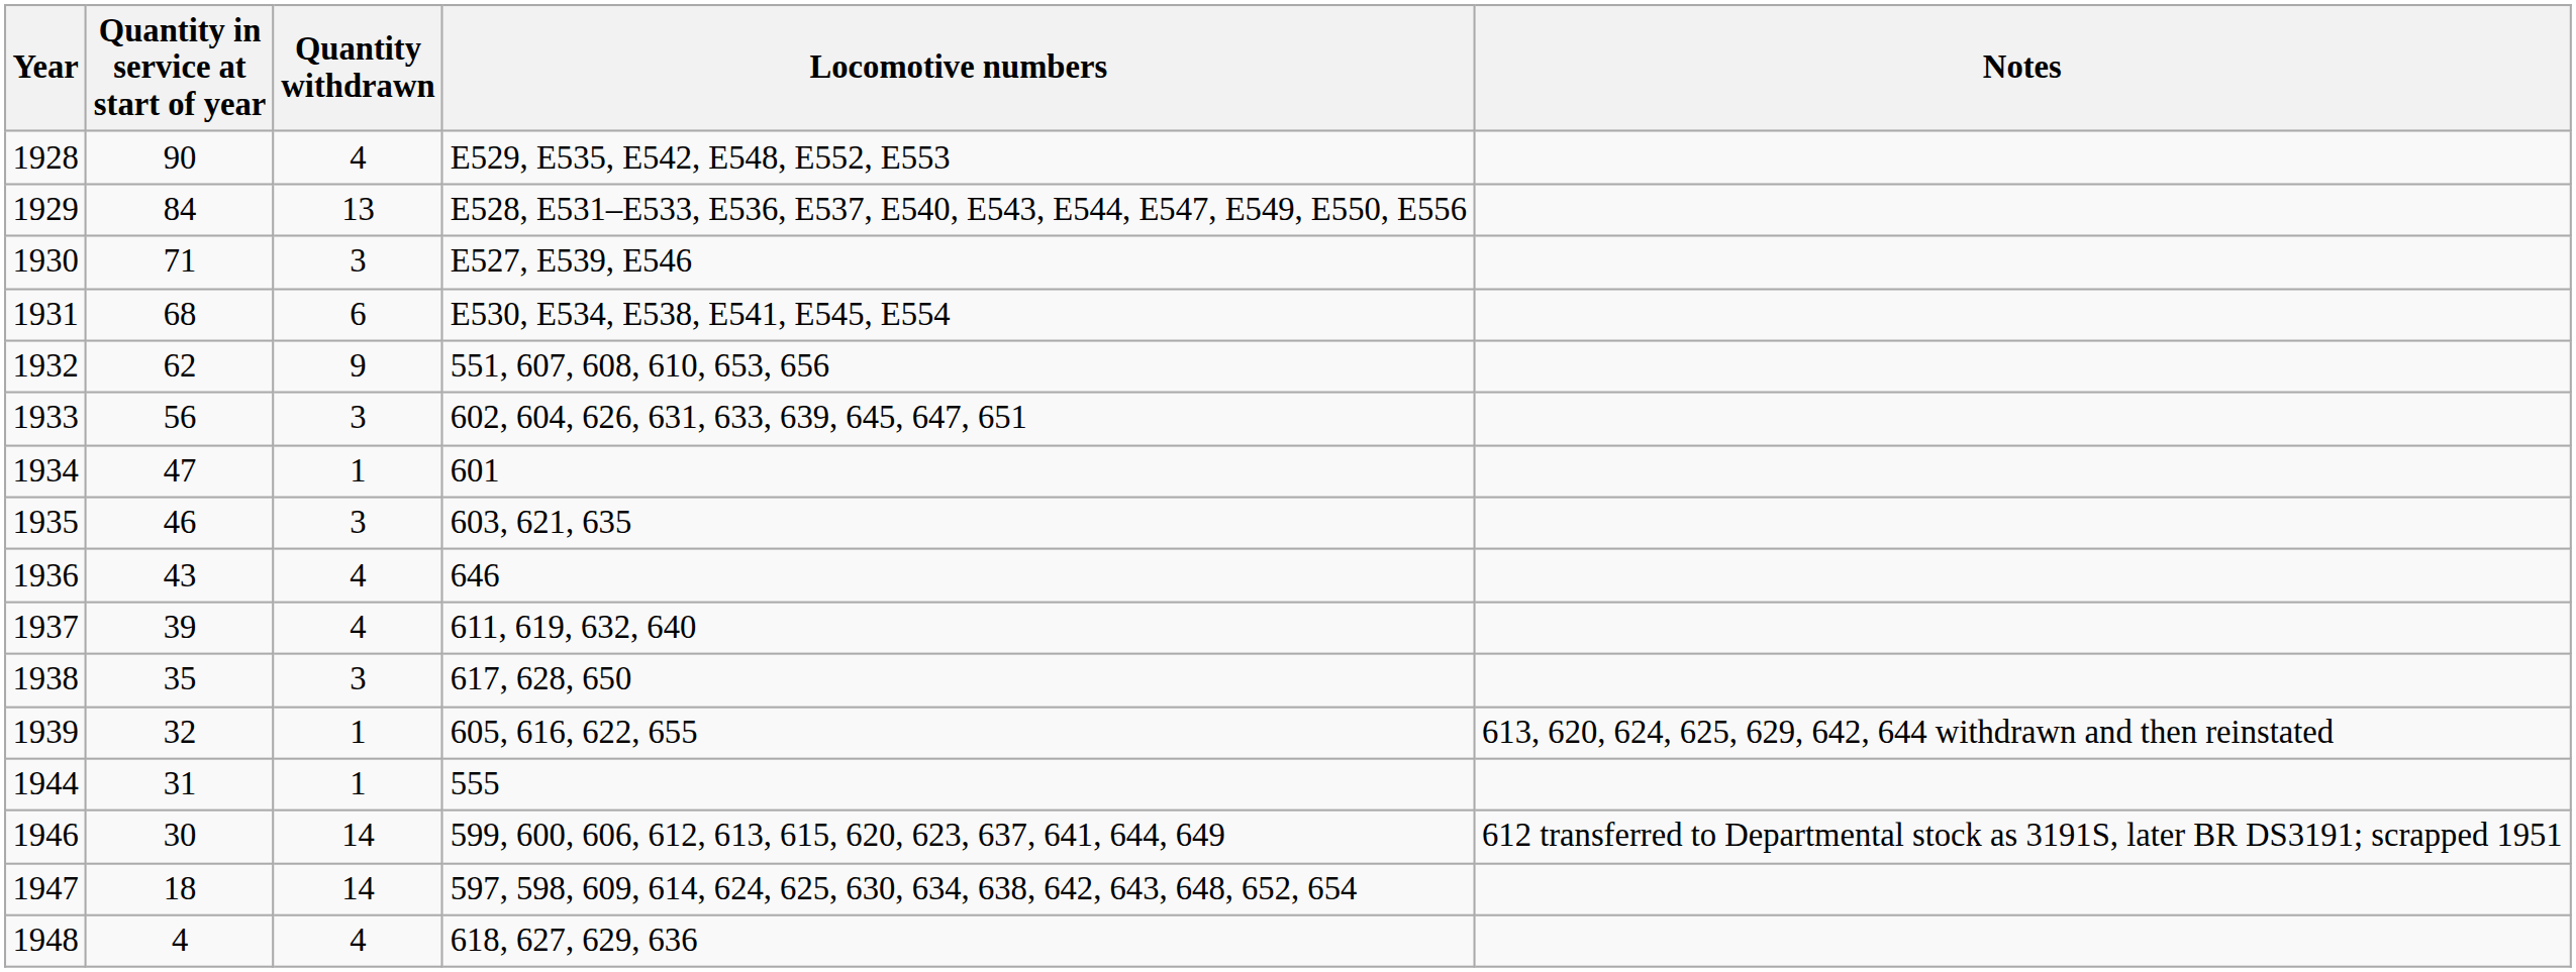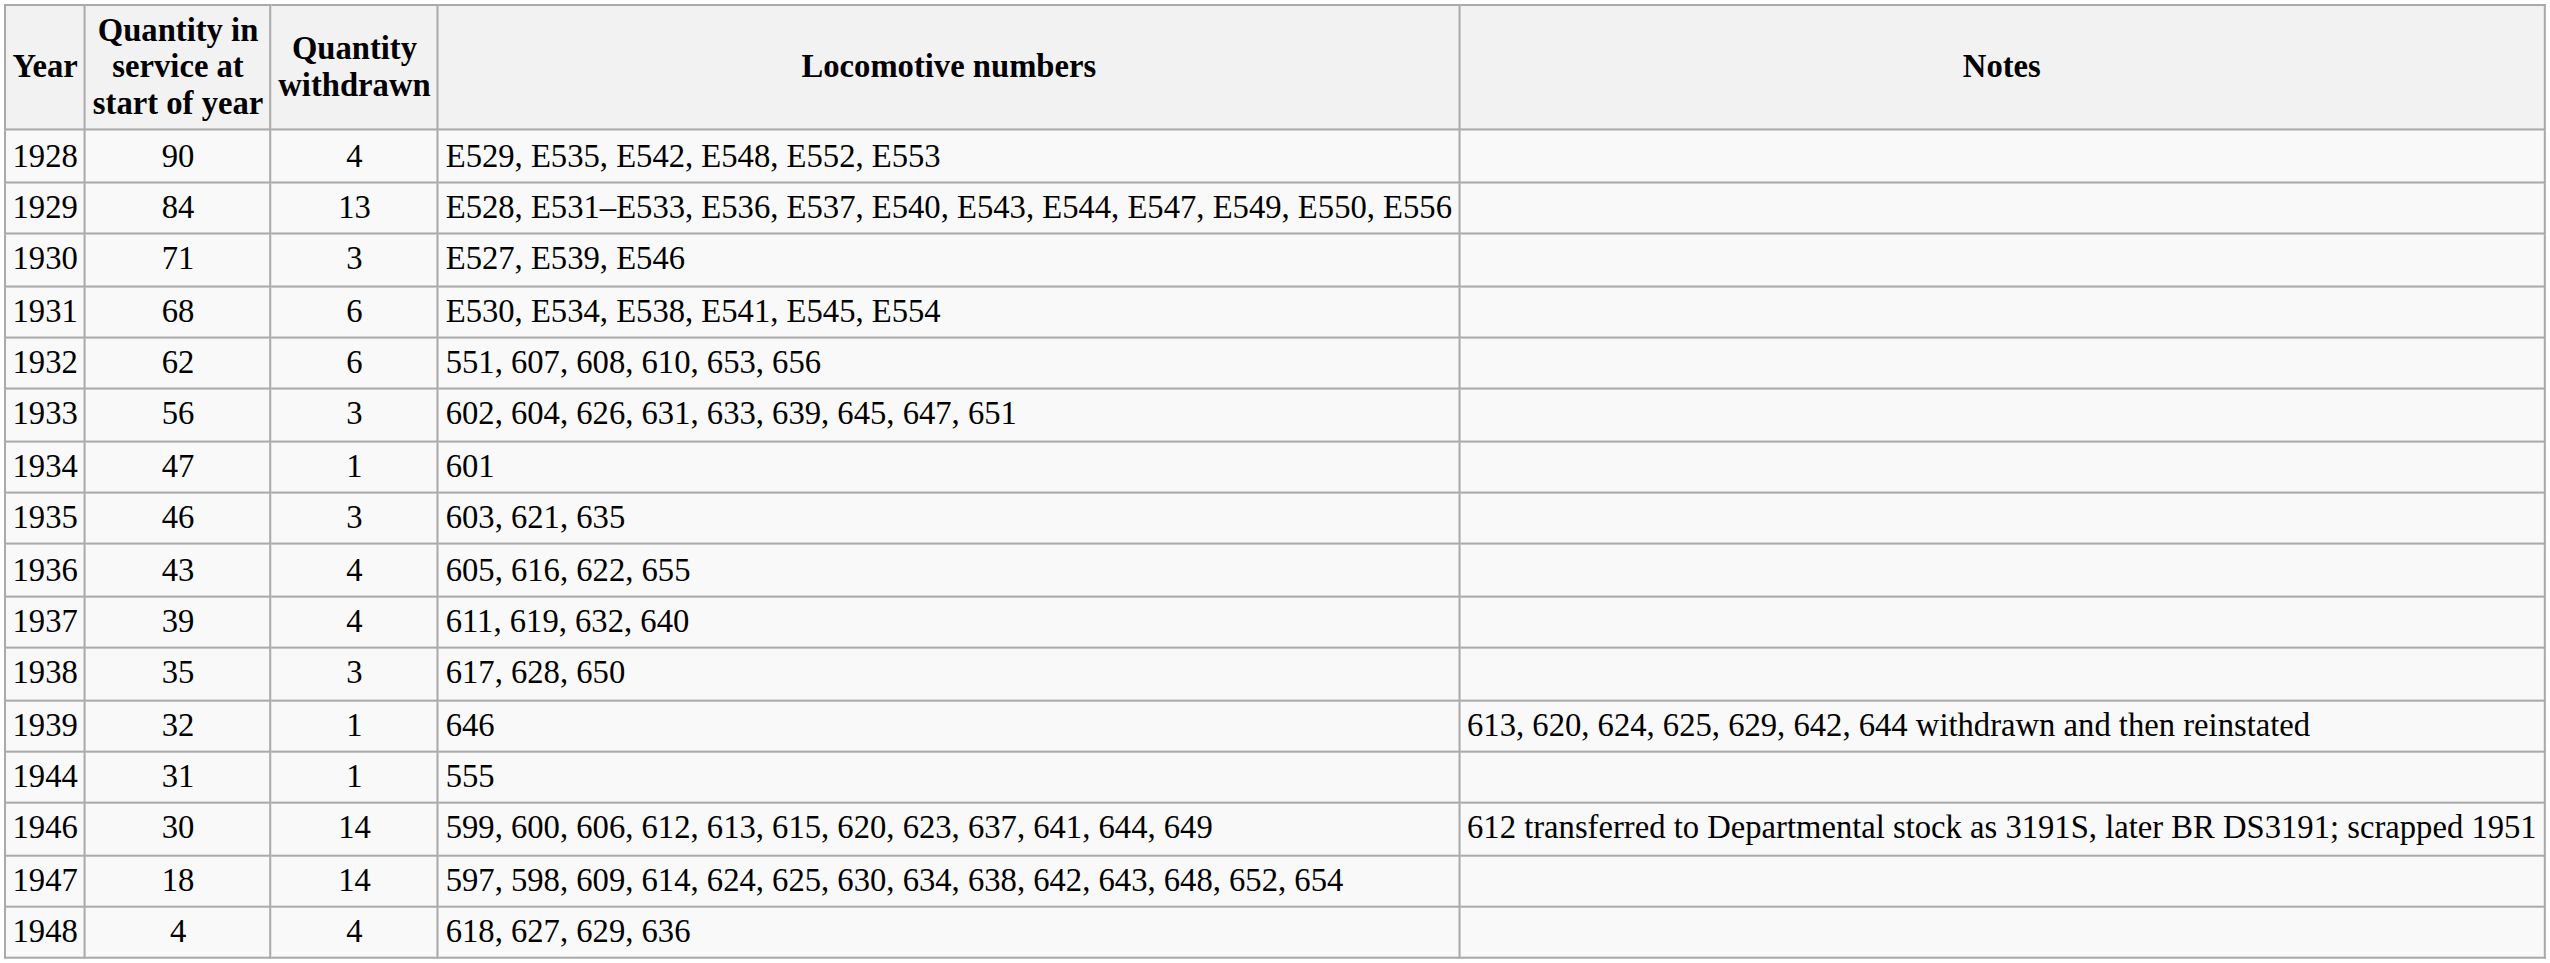 <table class=wikitable | style="text-align:center; clear:both;">
 <tr>
 <th>Year</th>
 <th>Quantity in<br>service at<br>start of year</th>
 <th>Quantity<br>withdrawn</th>
 <th>Locomotive numbers</th>
 <th>Notes</th>
 </tr>
 <tr>
 <td>1928</td>
 <td>90</td>
 <td>4</td>
 <td align=left>E529, E535, E542, E548, E552, E553</td>
 <td align=left></td>
 </tr>
 <tr>
 <td>1929</td>
 <td>84</td>
 <td>13</td>
 <td align=left>E528, E531–E533, E536, E537, E540, E543, E544, E547, E549, E550, E556</td>
 <td align=left></td>
 </tr>
 <tr>
 <td>1930</td>
 <td>71</td>
 <td>3</td>
 <td align=left>E527, E539, E546</td>
 <td align=left></td>
 </tr>
 <tr>
 <td>1931</td>
 <td>68</td>
 <td>6</td>
 <td align=left>E530, E534, E538, E541, E545, E554</td>
 <td align=left></td>
 </tr>
 <tr>
 <td>1932</td>
 <td>62</td>
-<td>9</td>
+<td>6</td>
 <td align=left>551, 607, 608, 610, 653, 656</td>
 <td align=left></td>
 </tr>
 <tr>
 <td>1933</td>
 <td>56</td>
 <td>3</td>
 <td align=left>602, 604, 626, 631, 633, 639, 645, 647, 651</td>
 <td align=left></td>
 </tr>
 <tr>
 <td>1934</td>
 <td>47</td>
 <td>1</td>
 <td align=left>601</td>
 <td align=left></td>
 </tr>
 <tr>
 <td>1935</td>
 <td>46</td>
 <td>3</td>
 <td align=left>603, 621, 635</td>
 <td align=left></td>
 </tr>
 <tr>
 <td>1936</td>
 <td>43</td>
 <td>4</td>
-<td align=left>646</td>
+<td align=left>605, 616, 622, 655</td>
 <td align=left></td>
 </tr>
 <tr>
 <td>1937</td>
 <td>39</td>
 <td>4</td>
 <td align=left>611, 619, 632, 640</td>
 <td align=left></td>
 </tr>
 <tr>
 <td>1938</td>
 <td>35</td>
 <td>3</td>
 <td align=left>617, 628, 650</td>
 <td align=left></td>
 </tr>
 <tr>
 <td>1939</td>
 <td>32</td>
 <td>1</td>
-<td align=left>605, 616, 622, 655</td>
+<td align=left>646</td>
 <td align=left>613, 620, 624, 625, 629, 642, 644 withdrawn and then reinstated</td>
 </tr>
 <tr>
 <td>1944</td>
 <td>31</td>
 <td>1</td>
 <td align=left>555</td>
 <td align=left></td>
 </tr>
 <tr>
 <td>1946</td>
 <td>30</td>
 <td>14</td>
 <td align=left>599, 600, 606, 612, 613, 615, 620, 623, 637, 641, 644, 649</td>
 <td align=left>612 transferred to Departmental stock as 3191S, later BR DS3191; scrapped 1951</td>
 </tr>
 <tr>
 <td>1947</td>
 <td>18</td>
 <td>14</td>
 <td align=left>597, 598, 609, 614, 624, 625, 630, 634, 638, 642, 643, 648, 652, 654</td>
 <td align=left></td>
 </tr>
 <tr>
 <td>1948</td>
 <td>4</td>
 <td>4</td>
 <td align=left>618, 627, 629, 636</td>
 <td align=left></td>
 </tr>
 </table>
